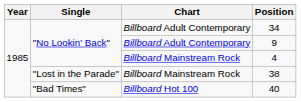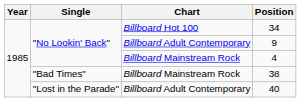 <table class="wikitable">
 <tr>
 <th>Year</th>
 <th>Single</th>
 <th>Chart</th>
 <th>Position</th>
 </tr>
 <tr>
 <td rowspan="5">1985</td>
 <td rowspan="3">"<a href='#'>No Lookin' Back</a>"</td>
-<td><em>Billboard</em> Adult Contemporary</td>
+<td><a href='#'><em>Billboard</em> Hot 100</a></td>
 <td style="text-align:center;">34</td>
 </tr>
 <tr>
 <td><a href='#'><em>Billboard</em> Adult Contemporary</a></td>
 <td style="text-align:center;">9</td>
 </tr>
 <tr>
 <td><a href='#'><em>Billboard</em> Mainstream Rock</a></td>
 <td style="text-align:center;">4</td>
 </tr>
 <tr>
-<td>"Lost in the Parade"</td>
+<td>"Bad Times"</td>
 <td><em>Billboard</em> Mainstream Rock</td>
 <td style="text-align:center;">38</td>
 </tr>
 <tr>
-<td>"Bad Times"</td>
-<td><a href='#'><em>Billboard</em> Hot 100</a></td>
+<td>"Lost in the Parade"</td>
+<td><em>Billboard</em> Adult Contemporary</td>
 <td style="text-align:center;">40</td>
 </tr>
 </table>
